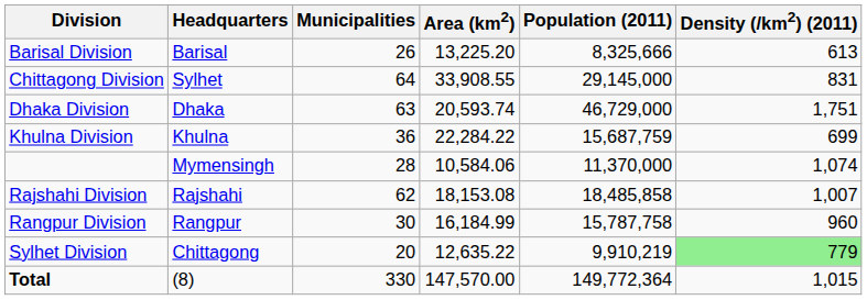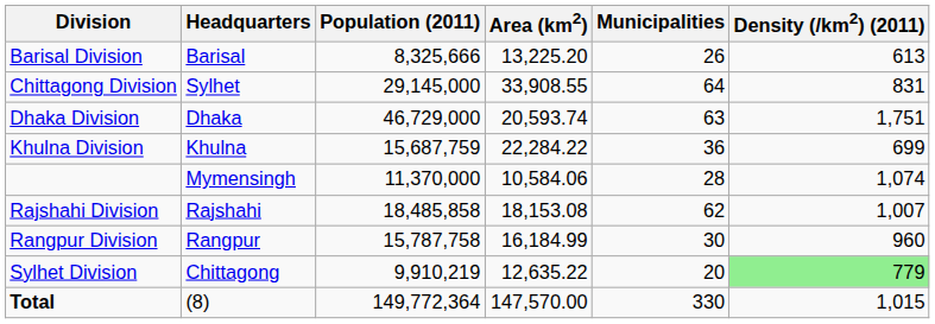 <table class="wikitable sortable">
 <tr>
 <th>Division</th>
 <th>Headquarters</th>
+<th>Population (2011)</th>
+<th>Area (km<sup>2</sup>)</th>
 <th>Municipalities</th>
-<th>Area (km<sup>2</sup>)</th>
-<th>Population (2011)</th>
 <th>Density (/km<sup>2</sup>) (2011)</th>
 </tr>
 <tr>
 <td><a href='#'>Barisal Division</a></td>
 <td><a href='#'>Barisal</a></td>
+<td align="right">8,325,666</td>
+<td align="right">13,225.20</td>
 <td align="right">26</td>
-<td align="right">13,225.20</td>
-<td align="right">8,325,666</td>
 <td align="right">613</td>
 </tr>
 <tr>
 <td><a href='#'>Chittagong Division</a></td>
 <td><a href='#'>Sylhet</a></td>
+<td align="right">29,145,000</td>
+<td align="right">33,908.55</td>
 <td align="right">64</td>
-<td align="right">33,908.55</td>
-<td align="right">29,145,000</td>
 <td align="right">831</td>
 </tr>
 <tr>
 <td><a href='#'>Dhaka Division</a></td>
 <td><a href='#'>Dhaka</a></td>
+<td align="right">46,729,000</td>
+<td align="right">20,593.74</td>
 <td align="right">63</td>
-<td align="right">20,593.74</td>
-<td align="right">46,729,000</td>
 <td align="right">1,751</td>
 </tr>
 <tr>
 <td><a href='#'>Khulna Division</a></td>
 <td><a href='#'>Khulna</a></td>
+<td align="right">15,687,759</td>
+<td align="right">22,284.22</td>
 <td align="right">36</td>
-<td align="right">22,284.22</td>
-<td align="right">15,687,759</td>
 <td align="right">699</td>
 </tr>
 <tr>
 <td></td>
 <td><a href='#'>Mymensingh</a></td>
+<td align="right">11,370,000</td>
+<td align="right">10,584.06</td>
 <td align="right">28</td>
-<td align="right">10,584.06</td>
-<td align="right">11,370,000</td>
 <td align="right">1,074</td>
 </tr>
 <tr>
 <td><a href='#'>Rajshahi Division</a></td>
 <td><a href='#'>Rajshahi</a></td>
+<td align="right">18,485,858</td>
+<td align="right">18,153.08</td>
 <td align="right">62</td>
-<td align="right">18,153.08</td>
-<td align="right">18,485,858</td>
 <td align="right">1,007</td>
 </tr>
 <tr>
 <td><a href='#'>Rangpur Division</a></td>
 <td><a href='#'>Rangpur</a></td>
+<td align="right">15,787,758</td>
+<td align="right">16,184.99</td>
 <td align="right">30</td>
-<td align="right">16,184.99</td>
-<td align="right">15,787,758</td>
 <td align="right">960</td>
 </tr>
 <tr>
 <td><a href='#'>Sylhet Division</a></td>
 <td><a href='#'>Chittagong</a></td>
+<td align="right">9,910,219</td>
+<td align="right">12,635.22</td>
 <td align="right">20</td>
-<td align="right">12,635.22</td>
-<td align="right">9,910,219</td>
 <td align="right" style="background: lightgreen;">779</td>
 </tr>
 <tr>
 <td><strong>Total</strong></td>
 <td>(8)</td>
+<td align="right">149,772,364</td>
+<td align="right">147,570.00</td>
 <td align="right">330</td>
-<td align="right">147,570.00</td>
-<td align="right">149,772,364</td>
 <td align="right">1,015</td>
 </tr>
 </table>
